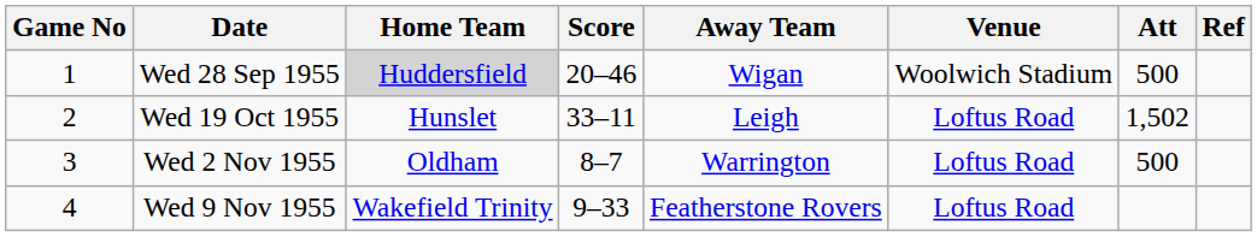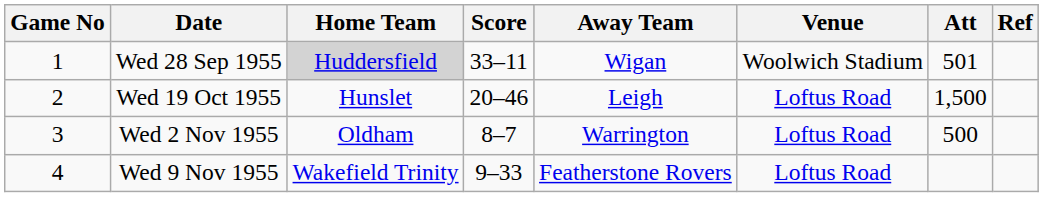 <table class="wikitable" style="text-align:center;">
 <tr>
 <th abbr="No">Game No</th>
 <th abbr="Date">Date</th>
 <th abbr="Home Team">Home Team</th>
 <th abbr="Score">Score</th>
 <th abbr="Away Team">Away Team</th>
 <th abbr="Venue">Venue</th>
 <th abbr="Att">Att</th>
 <th abbr="Ref">Ref</th>
 </tr>
 <tr>
 <td>1</td>
 <td>Wed 28 Sep 1955</td>
 <td style="background: lightgrey;"><a href='#'>Huddersfield</a></td>
-<td>20–46</td>
+<td>33–11</td>
 <td><a href='#'>Wigan</a></td>
 <td>Woolwich Stadium</td>
-<td>500</td>
+<td>501</td>
 <td></td>
 </tr>
 <tr>
 <td>2</td>
 <td>Wed 19 Oct 1955</td>
 <td><a href='#'>Hunslet</a></td>
-<td>33–11</td>
+<td>20–46</td>
 <td><a href='#'>Leigh</a></td>
 <td><a href='#'>Loftus Road</a></td>
-<td>1,502</td>
+<td>1,500</td>
 <td></td>
 </tr>
 <tr>
 <td>3</td>
 <td>Wed 2 Nov 1955</td>
 <td><a href='#'>Oldham</a></td>
 <td>8–7</td>
 <td><a href='#'>Warrington</a></td>
 <td><a href='#'>Loftus Road</a></td>
 <td>500</td>
 <td></td>
 </tr>
 <tr>
 <td>4</td>
 <td>Wed 9 Nov 1955</td>
 <td><a href='#'>Wakefield Trinity</a></td>
 <td>9–33</td>
 <td><a href='#'>Featherstone Rovers</a></td>
 <td><a href='#'>Loftus Road</a></td>
 <td></td>
 <td></td>
 </tr>
 </table>
